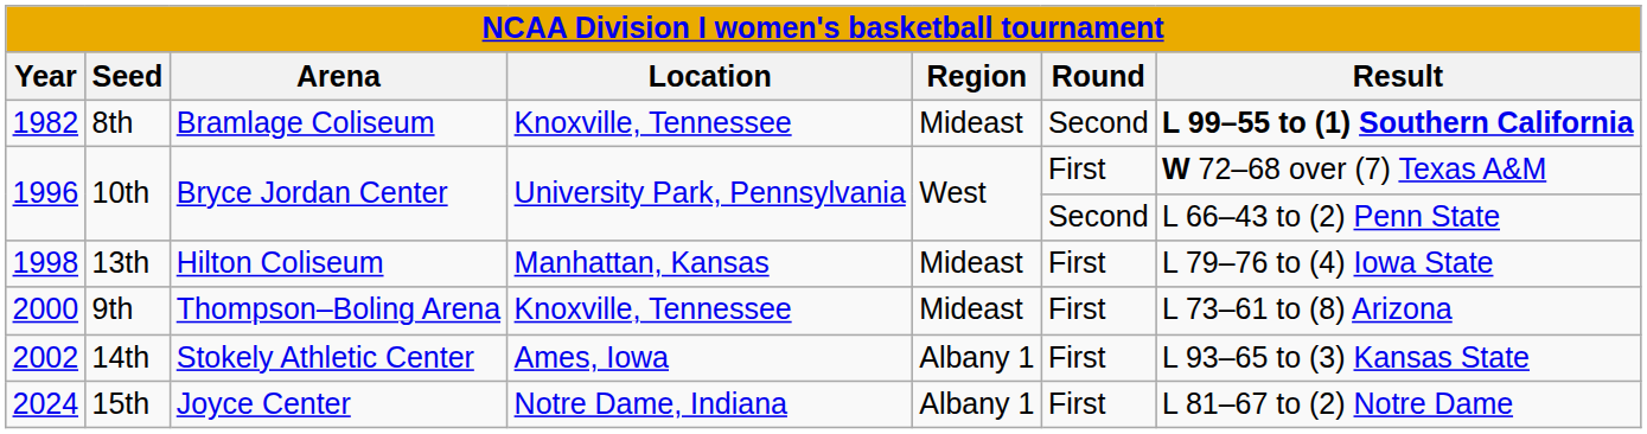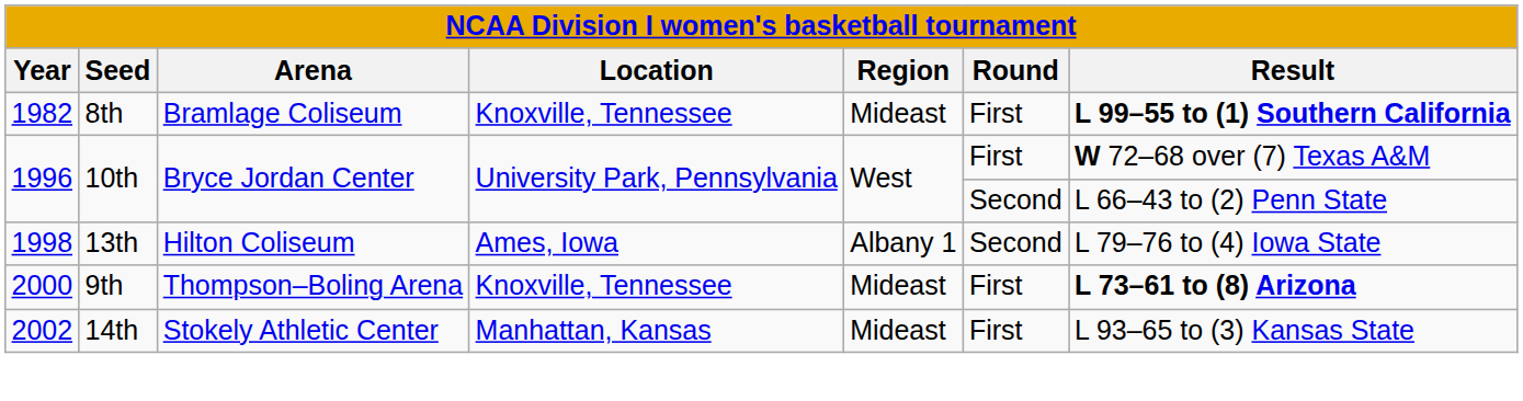 <table class="wikitable">
 <tr>
 <th colspan=7 style="background:#eaab00;"><a href='#'>NCAA Division I women's basketball tournament</a></th>
 </tr>
 <tr>
 <th>Year</th>
 <th>Seed</th>
 <th>Arena</th>
 <th>Location</th>
 <th>Region</th>
 <th>Round</th>
 <th>Result</th>
 </tr>
 <tr>
 <td><a href='#'>1982</a></td>
 <td>8th</td>
 <td><a href='#'>Bramlage Coliseum</a></td>
 <td><a href='#'>Knoxville, Tennessee</a></td>
 <td>Mideast</td>
-<td>Second</td>
+<td>First</td>
 <td><strong>L 99–55 to (1) <a href='#'>Southern California</a></strong></td>
 </tr>
 <tr>
 <td rowspan="2"><a href='#'>1996</a></td>
 <td rowspan="2">10th</td>
 <td rowspan="2"><a href='#'>Bryce Jordan Center</a></td>
 <td rowspan="2"><a href='#'>University Park, Pennsylvania</a></td>
 <td rowspan="2">West</td>
 <td>First</td>
 <td><strong>W</strong> 72–68 over (7) <a href='#'>Texas A&M</a></td>
 </tr>
 <tr>
 <td>Second</td>
 <td>L 66–43 to (2) <a href='#'>Penn State</a></td>
 </tr>
 <tr>
 <td><a href='#'>1998</a></td>
 <td>13th</td>
 <td><a href='#'>Hilton Coliseum</a></td>
-<td><a href='#'>Manhattan, Kansas</a></td>
-<td>Mideast</td>
-<td>First</td>
+<td><a href='#'>Ames, Iowa</a></td>
+<td>Albany 1</td>
+<td>Second</td>
 <td>L 79–76 to (4) <a href='#'>Iowa State</a></td>
 </tr>
 <tr>
 <td><a href='#'>2000</a></td>
 <td>9th</td>
 <td><a href='#'>Thompson–Boling Arena</a></td>
 <td><a href='#'>Knoxville, Tennessee</a></td>
 <td>Mideast</td>
 <td>First</td>
-<td>L 73–61 to (8) <a href='#'>Arizona</a></td>
+<td><strong>L 73–61 to (8) <a href='#'>Arizona</a></strong></td>
 </tr>
 <tr>
 <td><a href='#'>2002</a></td>
 <td>14th</td>
 <td><a href='#'>Stokely Athletic Center</a></td>
-<td><a href='#'>Ames, Iowa</a></td>
-<td>Albany 1</td>
+<td><a href='#'>Manhattan, Kansas</a></td>
+<td>Mideast</td>
 <td>First</td>
 <td>L 93–65 to (3) <a href='#'>Kansas State</a></td>
 </tr>
-<tr>
-<td><a href='#'>2024</a></td>
-<td>15th</td>
-<td><a href='#'>Joyce Center</a></td>
-<td><a href='#'>Notre Dame, Indiana</a></td>
-<td>Albany 1</td>
-<td>First</td>
-<td>L 81–67 to (2) <a href='#'>Notre Dame</a></td>
-</tr>
 </table>
